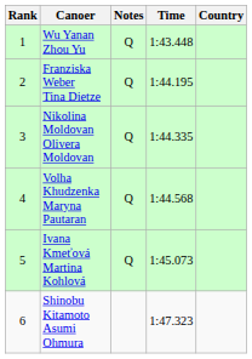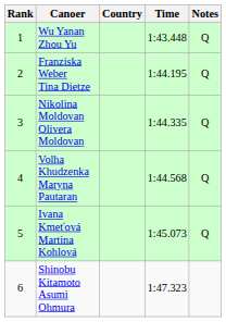 <table class="wikitable sortable" width=50% style="text-align:center;">
 <tr>
 <th>Rank</th>
 <th>Canoer</th>
+<th>Country</th>
+<th>Time</th>
 <th>Notes</th>
-<th>Time</th>
-<th>Country</th>
 </tr>
 <tr bgcolor=ccffcc>
 <td>1</td>
 <td align="left"><a href='#'>Wu Yanan</a><br><a href='#'>Zhou Yu</a></td>
+<td align="left"></td>
+<td>1:43.448</td>
 <td>Q</td>
-<td>1:43.448</td>
-<td align="left"></td>
 </tr>
 <tr bgcolor=ccffcc>
 <td>2</td>
 <td align="left"><a href='#'>Franziska Weber</a><br><a href='#'>Tina Dietze</a></td>
+<td align="left"></td>
+<td>1:44.195</td>
 <td>Q</td>
-<td>1:44.195</td>
-<td align="left"></td>
 </tr>
 <tr bgcolor=ccffcc>
 <td>3</td>
 <td align="left"><a href='#'>Nikolina Moldovan</a><br><a href='#'>Olivera Moldovan</a></td>
+<td align="left"></td>
+<td>1:44.335</td>
 <td>Q</td>
-<td>1:44.335</td>
-<td align="left"></td>
 </tr>
 <tr bgcolor=ccffcc>
 <td>4</td>
 <td align="left"><a href='#'>Volha Khudzenka</a><br><a href='#'>Maryna Pautaran</a></td>
+<td align="left"></td>
+<td>1:44.568</td>
 <td>Q</td>
-<td>1:44.568</td>
-<td align="left"></td>
 </tr>
 <tr bgcolor=ccffcc>
 <td>5</td>
 <td align="left"><a href='#'>Ivana Kmeťová</a><br><a href='#'>Martina Kohlová</a></td>
+<td align="left"></td>
+<td>1:45.073</td>
 <td>Q</td>
-<td>1:45.073</td>
-<td align="left"></td>
 </tr>
 <tr>
 <td>6</td>
 <td align="left"><a href='#'>Shinobu Kitamoto</a><br><a href='#'>Asumi Ohmura</a></td>
+<td align="left"></td>
+<td>1:47.323</td>
 <td></td>
-<td>1:47.323</td>
-<td align="left"></td>
 </tr>
 </table>
